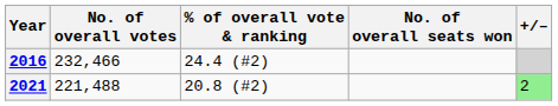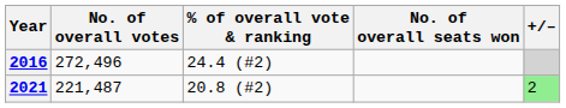 <table class=wikitable>
 <tr>
 <th>Year</th>
 <th>No. of<br>overall votes</th>
 <th>% of overall vote<br> & ranking</th>
 <th>No. of<br>overall seats won</th>
 <th>+/–</th>
 </tr>
 <tr>
 <th><a href='#'>2016</a></th>
-<td>232,466</td>
+<td>272,496</td>
 <td>24.4 (#2)</td>
 <td></td>
 <td style="background:lightgrey;"></td>
 </tr>
 <tr>
 <th><a href='#'>2021</a></th>
-<td>221,488</td>
+<td>221,487</td>
 <td>20.8 (#2)</td>
 <td></td>
 <td style="background: lightgreen;"> 2</td>
 </tr>
 </table>
